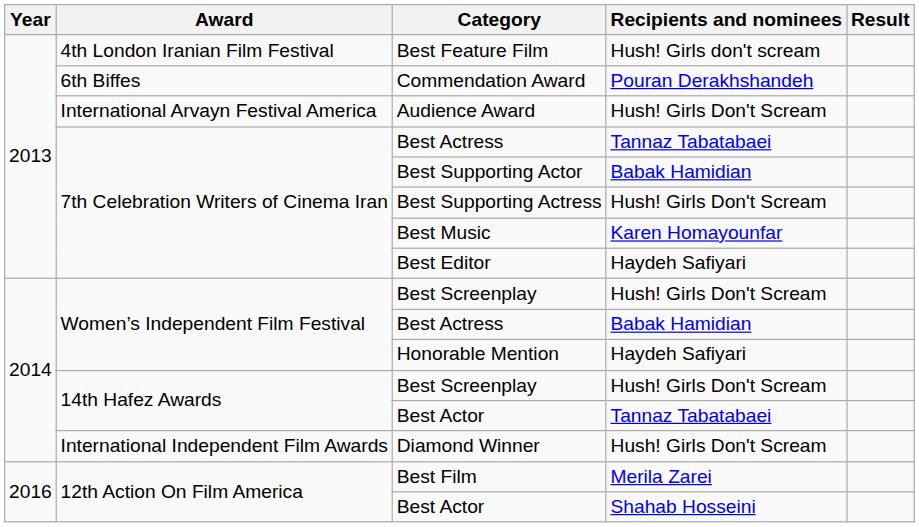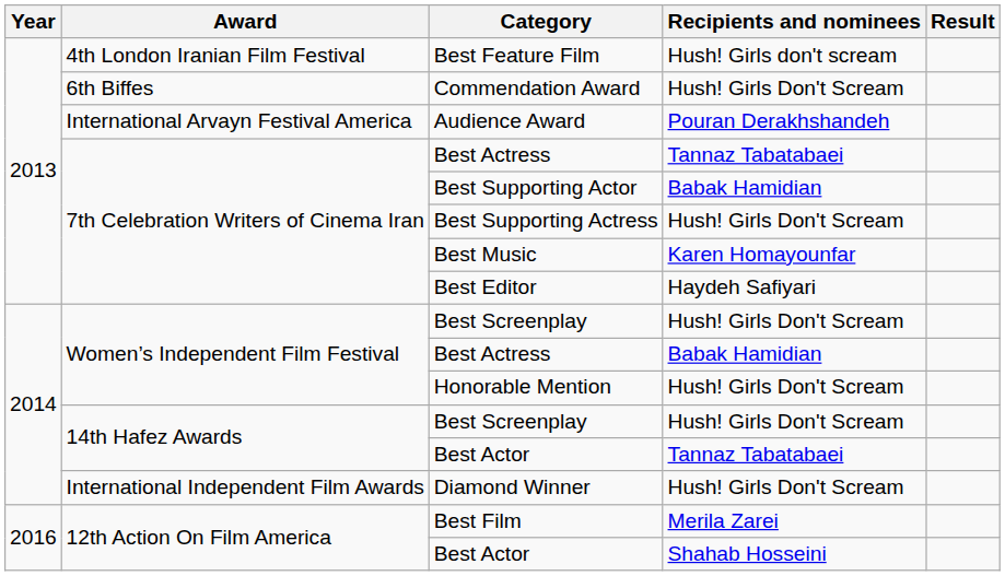 <table class="wikitable">
 <tr>
 <th>Year</th>
 <th>Award</th>
 <th>Category</th>
 <th>Recipients and nominees</th>
 <th>Result</th>
 </tr>
 <tr>
 <td rowspan="8">2013</td>
 <td>4th London Iranian Film Festival</td>
 <td>Best Feature Film</td>
 <td>Hush! Girls don't scream</td>
 <td></td>
 </tr>
 <tr>
 <td>6th Biffes</td>
 <td>Commendation Award</td>
-<td><a href='#'>Pouran Derakhshandeh</a></td>
+<td>Hush! Girls Don't Scream</td>
 <td></td>
 </tr>
 <tr>
 <td>International Arvayn Festival America</td>
 <td>Audience Award</td>
-<td>Hush! Girls Don't Scream</td>
+<td><a href='#'>Pouran Derakhshandeh</a></td>
 <td></td>
 </tr>
 <tr>
 <td rowspan="5">7th Celebration Writers of Cinema Iran</td>
 <td>Best Actress</td>
 <td><a href='#'>Tannaz Tabatabaei</a></td>
 <td></td>
 </tr>
 <tr>
 <td>Best Supporting Actor</td>
 <td><a href='#'>Babak Hamidian</a></td>
 <td></td>
 </tr>
 <tr>
 <td>Best Supporting Actress</td>
 <td>Hush! Girls Don't Scream</td>
 <td></td>
 </tr>
 <tr>
 <td>Best Music</td>
 <td><a href='#'>Karen Homayounfar</a></td>
 <td></td>
 </tr>
 <tr>
 <td>Best Editor</td>
 <td>Haydeh Safiyari</td>
 <td></td>
 </tr>
 <tr>
 <td rowspan="6">2014</td>
 <td rowspan="3">Women’s Independent Film Festival</td>
 <td>Best Screenplay</td>
 <td>Hush! Girls Don't Scream</td>
 <td></td>
 </tr>
 <tr>
 <td>Best Actress</td>
 <td><a href='#'>Babak Hamidian</a></td>
 <td></td>
 </tr>
 <tr>
 <td>Honorable Mention</td>
-<td>Haydeh Safiyari</td>
+<td>Hush! Girls Don't Scream</td>
 <td></td>
 </tr>
 <tr>
 <td rowspan="2">14th Hafez Awards</td>
 <td>Best Screenplay</td>
 <td>Hush! Girls Don't Scream</td>
 <td></td>
 </tr>
 <tr>
 <td>Best Actor</td>
 <td><a href='#'>Tannaz Tabatabaei</a></td>
 <td></td>
 </tr>
 <tr>
 <td>International Independent Film Awards</td>
 <td>Diamond Winner</td>
 <td>Hush! Girls Don't Scream</td>
 <td></td>
 </tr>
 <tr>
 <td rowspan="2">2016</td>
 <td rowspan="2">12th Action On Film America</td>
 <td>Best Film</td>
 <td><a href='#'>Merila Zarei</a></td>
 <td></td>
 </tr>
 <tr>
 <td>Best Actor</td>
 <td><a href='#'>Shahab Hosseini</a></td>
 <td></td>
 </tr>
 </table>
